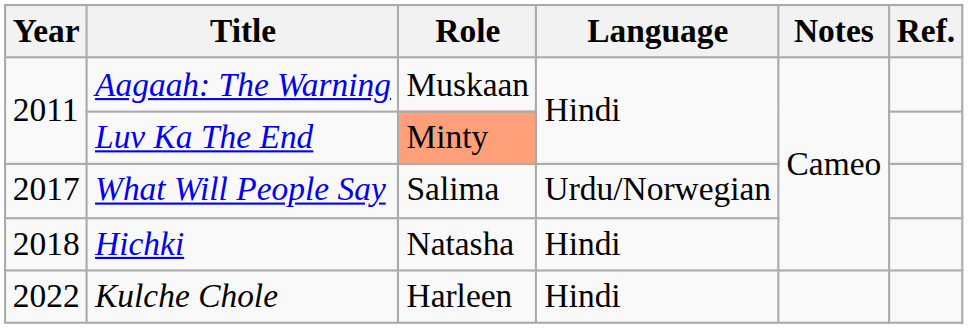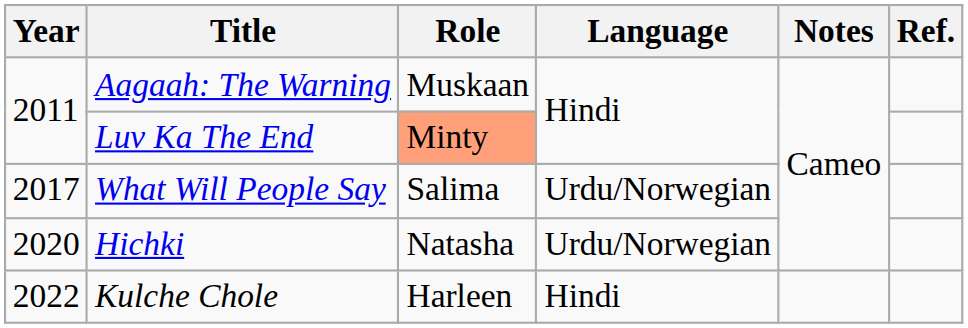 <table class="wikitable sortable">
 <tr>
 <th>Year</th>
 <th>Title</th>
 <th>Role</th>
 <th>Language</th>
 <th>Notes</th>
 <th>Ref.</th>
 </tr>
 <tr>
 <td rowspan="2">2011</td>
 <td><em><a href='#'>Aagaah: The Warning</a></em></td>
 <td>Muskaan</td>
 <td rowspan="2">Hindi</td>
 <td rowspan="4">Cameo</td>
 <td></td>
 </tr>
 <tr>
 <td><em><a href='#'>Luv Ka The End</a></em></td>
 <td style="background: lightsalmon;">Minty</td>
 <td></td>
 </tr>
 <tr>
 <td>2017</td>
 <td><em><a href='#'>What Will People Say</a></em></td>
 <td>Salima</td>
 <td>Urdu/Norwegian</td>
 <td></td>
 </tr>
 <tr>
-<td>2018</td>
+<td>2020</td>
 <td><em><a href='#'>Hichki</a></em></td>
 <td>Natasha</td>
-<td>Hindi</td>
+<td>Urdu/Norwegian</td>
 <td></td>
 </tr>
 <tr>
 <td>2022</td>
 <td><em>Kulche Chole</em></td>
 <td>Harleen</td>
 <td>Hindi</td>
 <td></td>
 <td></td>
 </tr>
 </table>
